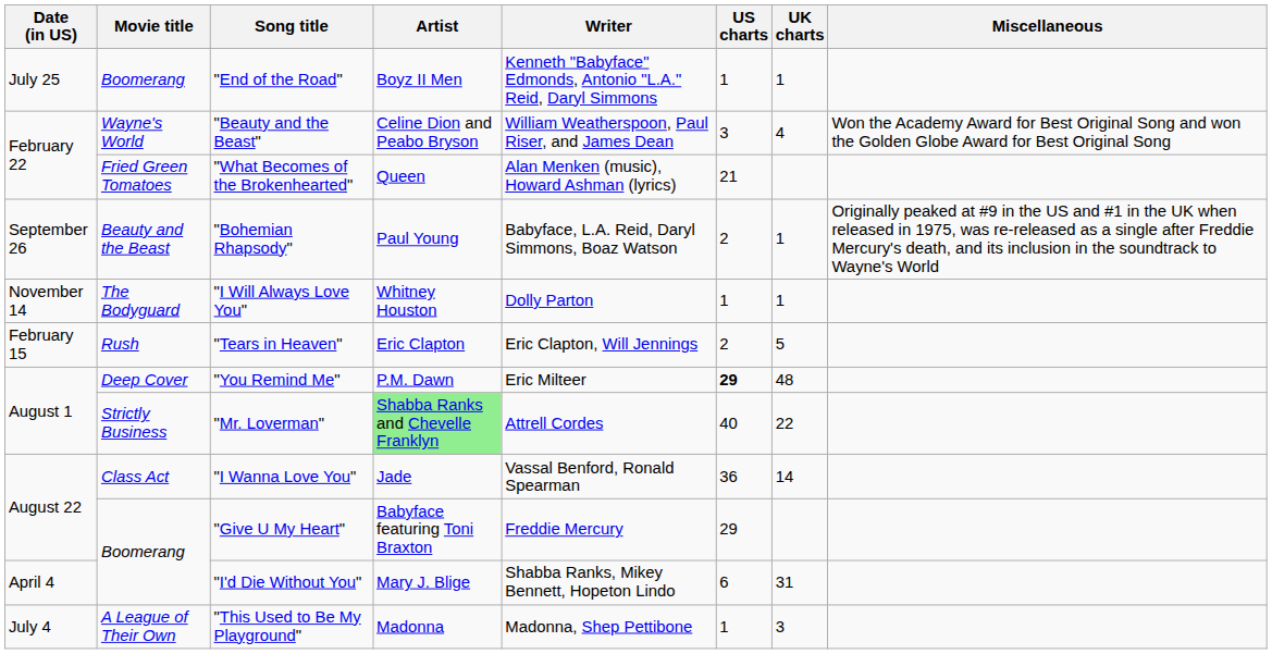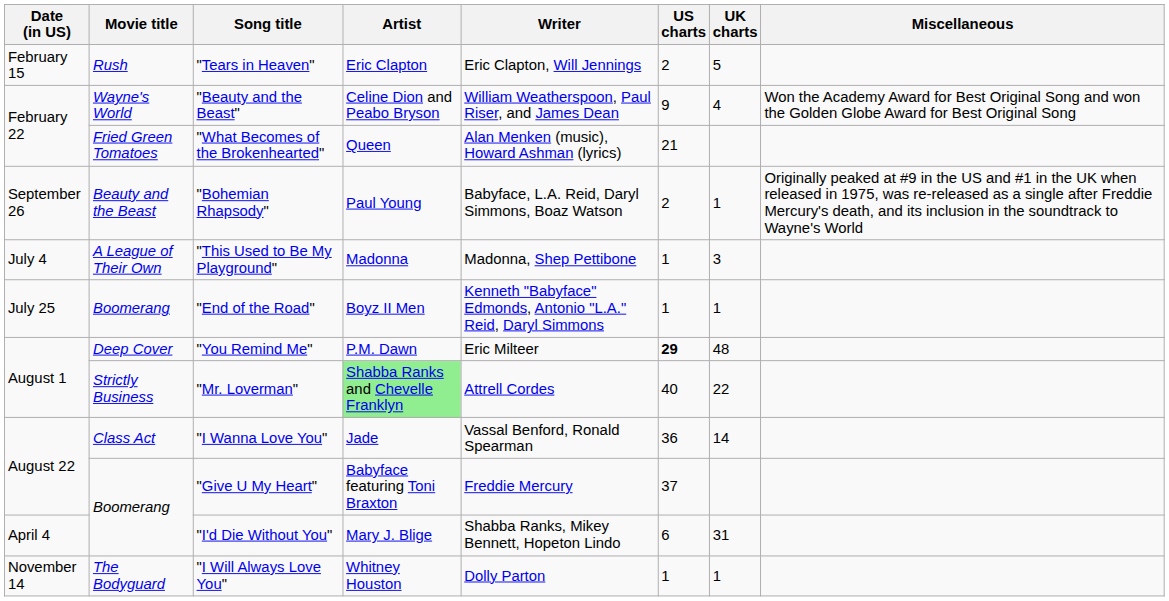 <table class="wikitable sortable">
 <tr>
 <th>Date<br>(in US)</th>
 <th>Movie title</th>
 <th>Song title</th>
 <th>Artist</th>
 <th>Writer</th>
 <th>US <br>charts</th>
 <th>UK<br>charts</th>
 <th>Miscellaneous</th>
 </tr>
 <tr>
-<td>July 25</td>
-<td><a href='#'><em>Boomerang</em></a></td>
-<td>"<a href='#'>End of the Road</a>"</td>
-<td><a href='#'>Boyz II Men</a></td>
-<td><a href='#'>Kenneth "Babyface" Edmonds</a>, <a href='#'>Antonio "L.A." Reid</a>, <a href='#'>Daryl Simmons</a></td>
-<td>1</td>
-<td>1</td>
+<td>February 15</td>
+<td><em><a href='#'>Rush</a></em></td>
+<td>"<a href='#'>Tears in Heaven</a>"</td>
+<td><a href='#'>Eric Clapton</a></td>
+<td>Eric Clapton, <a href='#'>Will Jennings</a></td>
+<td>2</td>
+<td>5</td>
 <td></td>
 </tr>
 <tr>
 <td rowspan="2">February 22</td>
 <td><em><a href='#'>Wayne's World</a></em></td>
 <td>"<a href='#'>Beauty and the Beast</a>"</td>
 <td><a href='#'>Celine Dion</a> and <a href='#'>Peabo Bryson</a></td>
 <td><a href='#'>William Weatherspoon</a>, <a href='#'>Paul Riser</a>, and <a href='#'>James Dean</a></td>
-<td>3</td>
+<td>9</td>
 <td>4</td>
 <td>Won the Academy Award for Best Original Song and won the Golden Globe Award for Best Original Song</td>
 </tr>
 <tr>
 <td><em><a href='#'>Fried Green Tomatoes</a></em></td>
 <td>"<a href='#'>What Becomes of the Brokenhearted</a>"</td>
 <td><a href='#'>Queen</a></td>
 <td><a href='#'>Alan Menken</a> (music), <a href='#'>Howard Ashman</a> (lyrics)</td>
 <td>21</td>
 <td></td>
 <td></td>
 </tr>
 <tr>
 <td>September 26</td>
 <td><em><a href='#'>Beauty and the Beast</a></em></td>
 <td>"<a href='#'>Bohemian Rhapsody</a>"</td>
 <td><a href='#'>Paul Young</a></td>
 <td>Babyface, L.A. Reid, Daryl Simmons, Boaz Watson</td>
 <td>2</td>
 <td>1</td>
 <td>Originally peaked at #9 in the US and #1 in the UK when released in 1975, was re-released as a single after Freddie Mercury's death, and its inclusion in the soundtrack to Wayne's World</td>
 </tr>
 <tr>
-<td>November 14</td>
-<td><em><a href='#'>The Bodyguard</a></em></td>
-<td>"<a href='#'>I Will Always Love You</a>"</td>
-<td><a href='#'>Whitney Houston</a></td>
-<td><a href='#'>Dolly Parton</a></td>
+<td>July 4</td>
+<td><em><a href='#'>A League of Their Own</a></em></td>
+<td>"<a href='#'>This Used to Be My Playground</a>"</td>
+<td><a href='#'>Madonna</a></td>
+<td>Madonna, <a href='#'>Shep Pettibone</a></td>
 <td>1</td>
-<td>1</td>
+<td>3</td>
 <td></td>
 </tr>
 <tr>
-<td>February 15</td>
-<td><em><a href='#'>Rush</a></em></td>
-<td>"<a href='#'>Tears in Heaven</a>"</td>
-<td><a href='#'>Eric Clapton</a></td>
-<td>Eric Clapton, <a href='#'>Will Jennings</a></td>
-<td>2</td>
-<td>5</td>
+<td>July 25</td>
+<td><a href='#'><em>Boomerang</em></a></td>
+<td>"<a href='#'>End of the Road</a>"</td>
+<td><a href='#'>Boyz II Men</a></td>
+<td><a href='#'>Kenneth "Babyface" Edmonds</a>, <a href='#'>Antonio "L.A." Reid</a>, <a href='#'>Daryl Simmons</a></td>
+<td>1</td>
+<td>1</td>
 <td></td>
 </tr>
 <tr>
 <td rowspan="2">August 1</td>
 <td><em><a href='#'>Deep Cover</a></em></td>
 <td>"<a href='#'>You Remind Me</a>"</td>
 <td><a href='#'>P.M. Dawn</a></td>
 <td>Eric Milteer</td>
 <td><strong>29</strong></td>
 <td>48</td>
 <td></td>
 </tr>
 <tr>
 <td><em><a href='#'>Strictly Business</a></em></td>
 <td>"<a href='#'>Mr. Loverman</a>"</td>
 <td style="background: lightgreen;"><a href='#'>Shabba Ranks</a> and <a href='#'>Chevelle Franklyn</a></td>
 <td><a href='#'>Attrell Cordes</a></td>
 <td>40</td>
 <td>22</td>
 <td></td>
 </tr>
 <tr>
 <td rowspan="2">August 22</td>
 <td><em><a href='#'>Class Act</a></em></td>
 <td>"<a href='#'>I Wanna Love You</a>"</td>
 <td><a href='#'>Jade</a></td>
 <td>Vassal Benford, Ronald Spearman</td>
 <td>36</td>
 <td>14</td>
 <td></td>
 </tr>
 <tr>
 <td rowspan="2"><em>Boomerang</em></td>
 <td>"<a href='#'>Give U My Heart</a>"</td>
 <td><a href='#'>Babyface</a> featuring <a href='#'>Toni Braxton</a></td>
 <td><a href='#'>Freddie Mercury</a></td>
-<td>29</td>
+<td>37</td>
 <td></td>
 <td></td>
 </tr>
 <tr>
 <td>April 4</td>
 <td>"<a href='#'>I'd Die Without You</a>"</td>
 <td><a href='#'>Mary J. Blige</a></td>
 <td>Shabba Ranks, Mikey Bennett, Hopeton Lindo</td>
 <td>6</td>
 <td>31</td>
 <td></td>
 </tr>
 <tr>
-<td>July 4</td>
-<td><em><a href='#'>A League of Their Own</a></em></td>
-<td>"<a href='#'>This Used to Be My Playground</a>"</td>
-<td><a href='#'>Madonna</a></td>
-<td>Madonna, <a href='#'>Shep Pettibone</a></td>
+<td>November 14</td>
+<td><em><a href='#'>The Bodyguard</a></em></td>
+<td>"<a href='#'>I Will Always Love You</a>"</td>
+<td><a href='#'>Whitney Houston</a></td>
+<td><a href='#'>Dolly Parton</a></td>
 <td>1</td>
-<td>3</td>
+<td>1</td>
 <td></td>
 </tr>
 </table>
